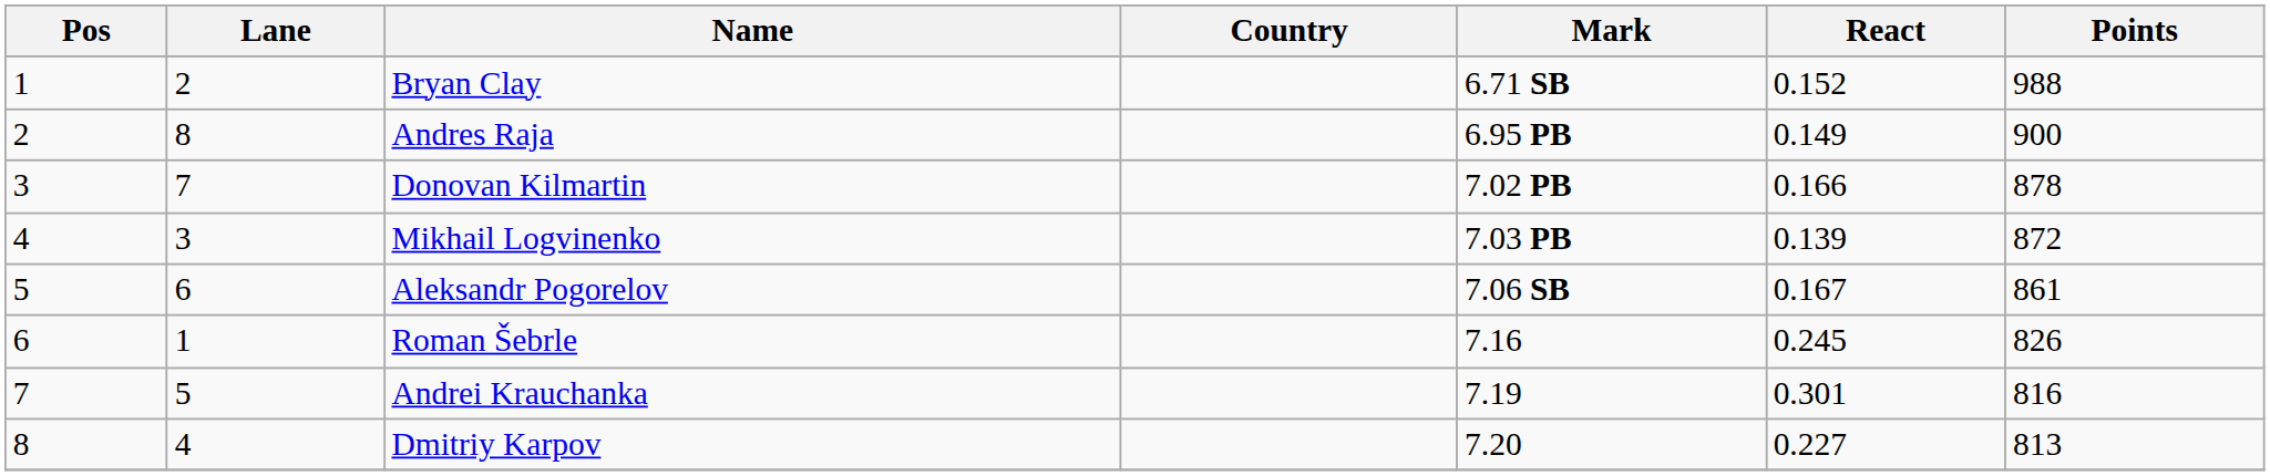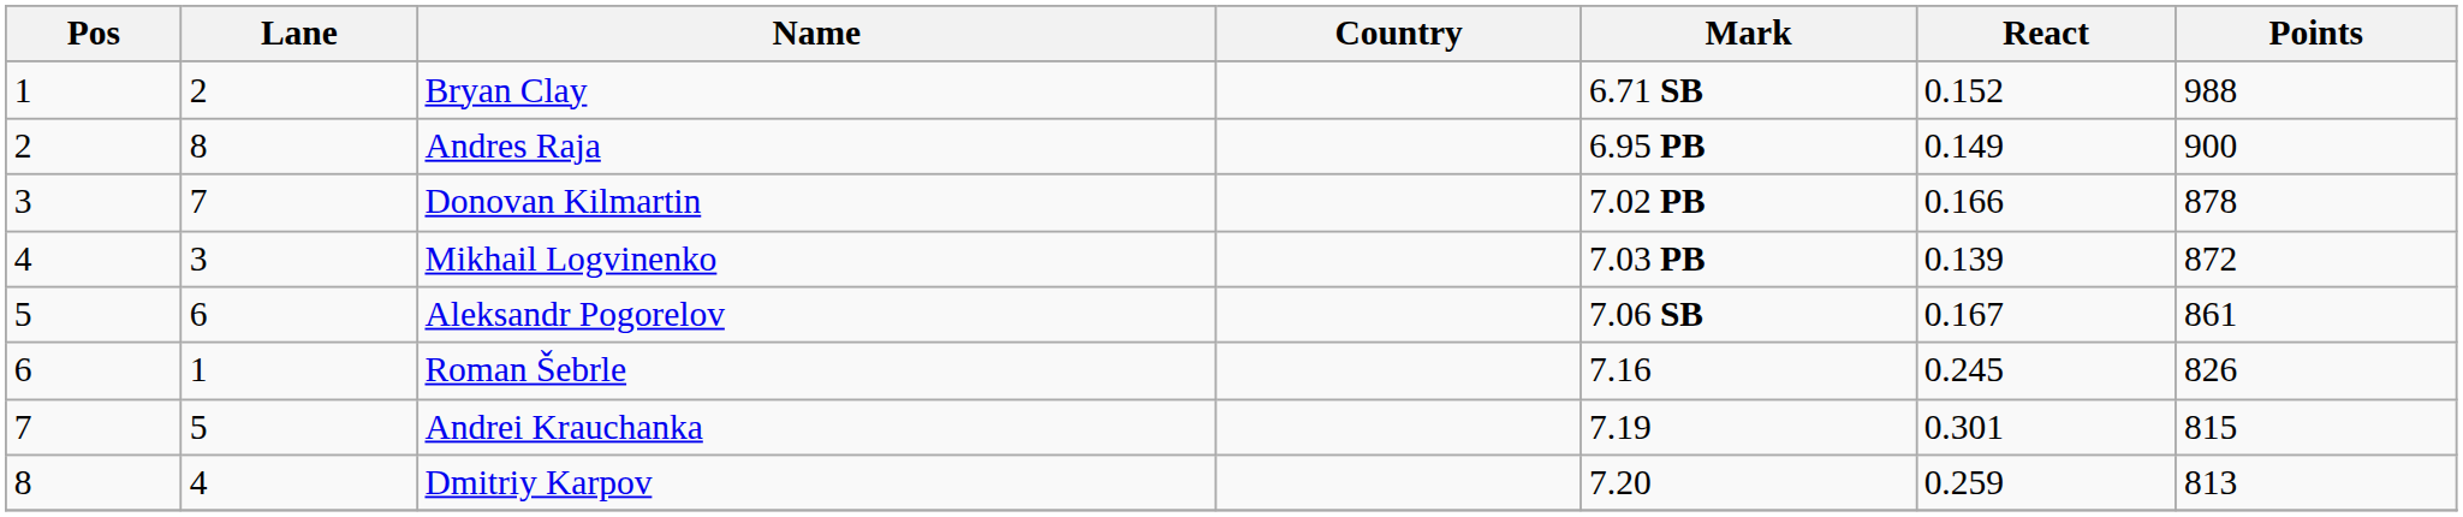 <table class="wikitable" width=70%>
 <tr>
 <th>Pos</th>
 <th>Lane</th>
 <th>Name</th>
 <th>Country</th>
 <th>Mark</th>
 <th>React</th>
 <th>Points</th>
 </tr>
 <tr>
 <td>1</td>
 <td>2</td>
 <td><a href='#'>Bryan Clay</a></td>
 <td></td>
 <td>6.71 <strong>SB</strong></td>
 <td>0.152</td>
 <td>988</td>
 </tr>
 <tr>
 <td>2</td>
 <td>8</td>
 <td><a href='#'>Andres Raja</a></td>
 <td></td>
 <td>6.95 <strong>PB</strong></td>
 <td>0.149</td>
 <td>900</td>
 </tr>
 <tr>
 <td>3</td>
 <td>7</td>
 <td><a href='#'>Donovan Kilmartin</a></td>
 <td></td>
 <td>7.02 <strong>PB</strong></td>
 <td>0.166</td>
 <td>878</td>
 </tr>
 <tr>
 <td>4</td>
 <td>3</td>
 <td><a href='#'>Mikhail Logvinenko</a></td>
 <td></td>
 <td>7.03 <strong>PB</strong></td>
 <td>0.139</td>
 <td>872</td>
 </tr>
 <tr>
 <td>5</td>
 <td>6</td>
 <td><a href='#'>Aleksandr Pogorelov</a></td>
 <td></td>
 <td>7.06 <strong>SB</strong></td>
 <td>0.167</td>
 <td>861</td>
 </tr>
 <tr>
 <td>6</td>
 <td>1</td>
 <td><a href='#'>Roman Šebrle</a></td>
 <td></td>
 <td>7.16</td>
 <td>0.245</td>
 <td>826</td>
 </tr>
 <tr>
 <td>7</td>
 <td>5</td>
 <td><a href='#'>Andrei Krauchanka</a></td>
 <td></td>
 <td>7.19</td>
 <td>0.301</td>
-<td>816</td>
+<td>815</td>
 </tr>
 <tr>
 <td>8</td>
 <td>4</td>
 <td><a href='#'>Dmitriy Karpov</a></td>
 <td></td>
 <td>7.20</td>
-<td>0.227</td>
+<td>0.259</td>
 <td>813</td>
 </tr>
 <tr>
 </tr>
 </table>
